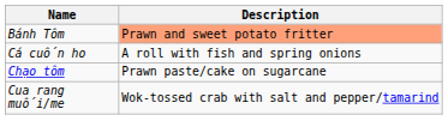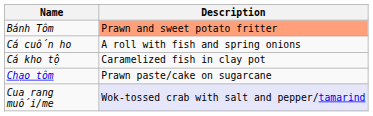 <table class="wikitable">
 <tr>
 <th scope="col" style="width:120px;">Name</th>
 <th>Description</th>
 </tr>
 <tr>
 <td><em>Bánh Tôm</em></td>
 <td style="background: lightsalmon;">Prawn and sweet potato fritter</td>
 </tr>
 <tr>
 <td><em>Cá cuốn ho</em></td>
 <td>A roll with fish and spring onions</td>
 </tr>
 <tr>
+<td><em>Cá kho tộ</em></td>
+<td>Caramelized fish in clay pot</td>
+</tr>
+<tr>
 <td><em><a href='#'>Chạo tôm</a></em></td>
 <td>Prawn paste/cake on sugarcane</td>
 </tr>
 <tr>
 <td><em>Cua rang muối/me</em></td>
-<td>Wok-tossed crab with salt and pepper/<a href='#'>tamarind</a></td>
+<td style="background: lavender;">Wok-tossed crab with salt and pepper/<a href='#'>tamarind</a></td>
 </tr>
 </table>
